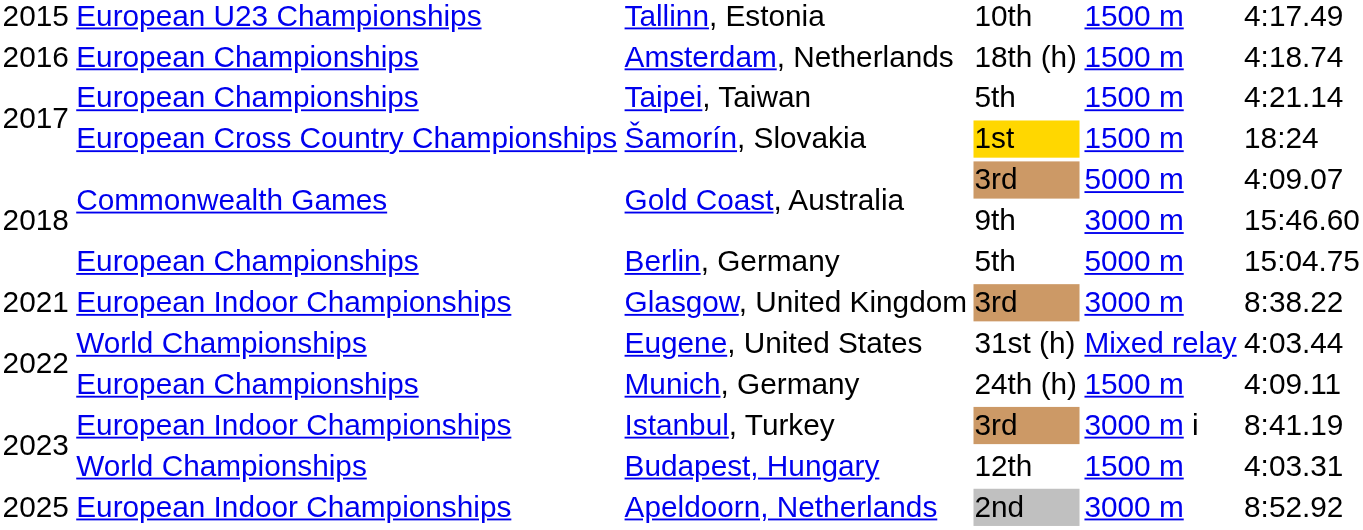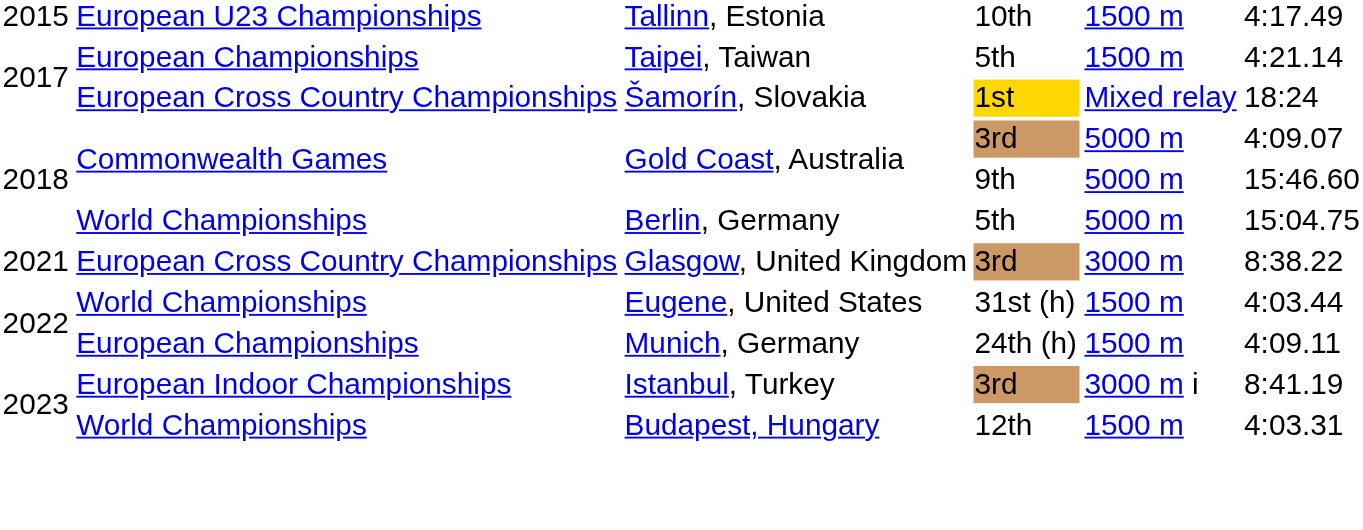 <table>
 <tr>
 <td>2015</td>
 <td><a href='#'>European U23 Championships</a></td>
 <td><a href='#'>Tallinn</a>, Estonia</td>
 <td>10th</td>
 <td><a href='#'>1500 m</a></td>
 <td>4:17.49</td>
-</tr>
-<tr>
-<td>2016</td>
-<td><a href='#'>European Championships</a></td>
-<td><a href='#'>Amsterdam</a>, Netherlands</td>
-<td>18th (h)</td>
-<td><a href='#'>1500 m</a></td>
-<td>4:18.74</td>
 </tr>
 <tr>
 <td rowspan=2>2017</td>
 <td><a href='#'>European Championships</a></td>
 <td><a href='#'>Taipei</a>, Taiwan</td>
 <td>5th</td>
 <td><a href='#'>1500 m</a></td>
 <td>4:21.14</td>
 </tr>
 <tr>
 <td><a href='#'>European Cross Country Championships</a></td>
 <td><a href='#'>Šamorín</a>, Slovakia</td>
 <td bgcolor=gold>1st</td>
-<td><a href='#'>1500 m</a></td>
+<td><a href='#'>Mixed relay</a></td>
 <td>18:24</td>
 </tr>
 <tr>
 <td rowspan=3>2018</td>
 <td rowspan=2><a href='#'>Commonwealth Games</a></td>
 <td rowspan=2><a href='#'>Gold Coast</a>, Australia</td>
 <td bgcolor=cc9966>3rd</td>
 <td><a href='#'>5000 m</a></td>
 <td>4:09.07</td>
 </tr>
 <tr>
 <td>9th</td>
-<td><a href='#'>3000 m</a></td>
+<td><a href='#'>5000 m</a></td>
 <td>15:46.60</td>
 </tr>
 <tr>
-<td><a href='#'>European Championships</a></td>
+<td><a href='#'>World Championships</a></td>
 <td><a href='#'>Berlin</a>, Germany</td>
 <td>5th</td>
 <td><a href='#'>5000 m</a></td>
 <td>15:04.75</td>
 </tr>
 <tr>
 <td>2021</td>
-<td><a href='#'>European Indoor Championships</a></td>
+<td><a href='#'>European Cross Country Championships</a></td>
 <td><a href='#'>Glasgow</a>, United Kingdom</td>
 <td bgcolor=cc9966>3rd</td>
 <td><a href='#'>3000 m</a> </td>
 <td>8:38.22</td>
 </tr>
 <tr>
 <td rowspan=2>2022</td>
 <td><a href='#'>World Championships</a></td>
 <td><a href='#'>Eugene</a>, United States</td>
 <td>31st (h)</td>
-<td><a href='#'>Mixed relay</a></td>
+<td><a href='#'>1500 m</a></td>
 <td>4:03.44</td>
 </tr>
 <tr>
 <td><a href='#'>European Championships</a></td>
 <td><a href='#'>Munich</a>, Germany</td>
 <td>24th (h)</td>
 <td><a href='#'>1500 m</a></td>
 <td>4:09.11</td>
 </tr>
 <tr>
 <td rowspan=2>2023</td>
 <td><a href='#'>European Indoor Championships</a></td>
 <td><a href='#'>Istanbul</a>, Turkey</td>
 <td bgcolor=cc9966>3rd</td>
 <td><a href='#'>3000 m</a> i</td>
 <td>8:41.19</td>
 </tr>
 <tr>
 <td><a href='#'>World Championships</a></td>
 <td><a href='#'>Budapest, Hungary</a></td>
 <td>12th</td>
 <td><a href='#'>1500 m</a></td>
 <td>4:03.31</td>
 </tr>
-<tr>
-<td>2025</td>
-<td><a href='#'>European Indoor Championships</a></td>
-<td><a href='#'>Apeldoorn, Netherlands</a></td>
-<td bgcolor=silver>2nd</td>
-<td><a href='#'>3000 m</a></td>
-<td>8:52.92</td>
-</tr>
 </table>
